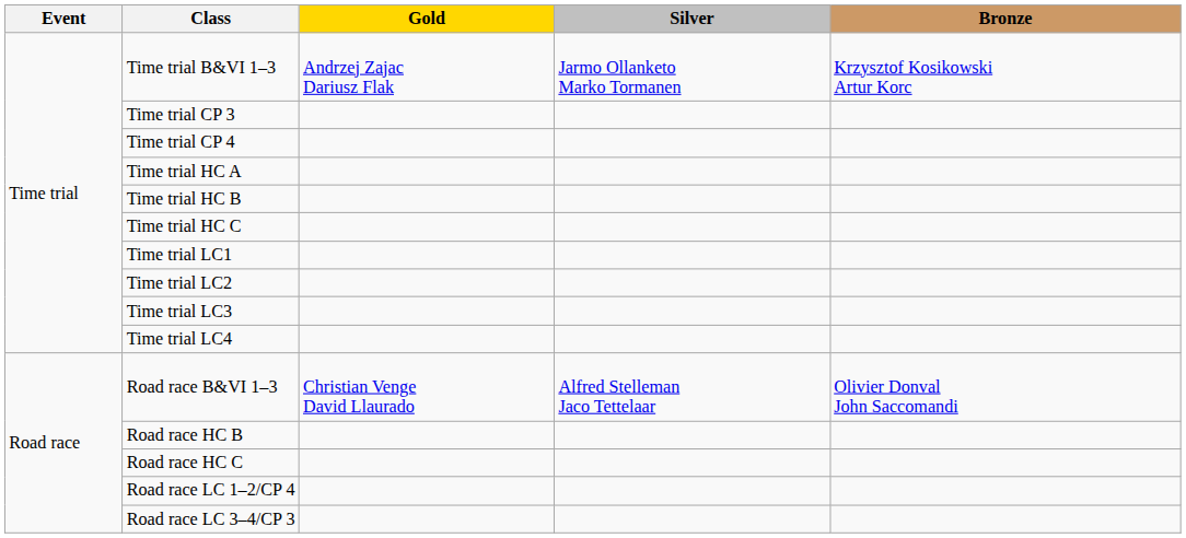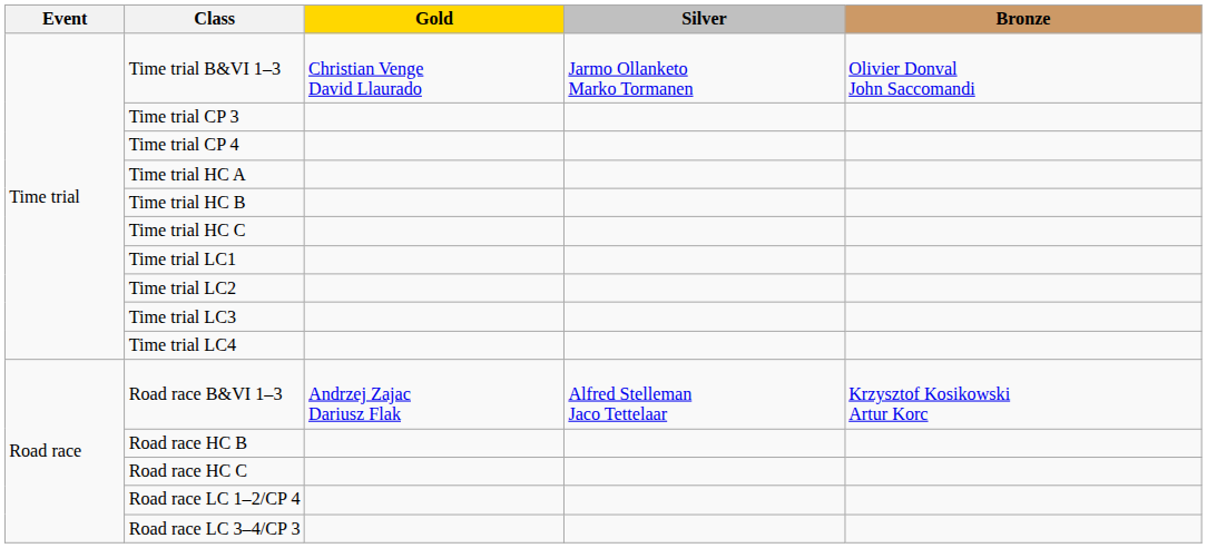 <table class=wikitable style="font-size:100%">
 <tr>
 <th rowspan=1 width="10%">Event</th>
 <th rowspan=1 width="15%">Class</th>
 <th rowspan=1 style="background:gold;">Gold</th>
 <th colspan=1 style="background:silver;">Silver</th>
 <th colspan=1 style="background:#CC9966;">Bronze</th>
 </tr>
 <tr>
 <td rowspan=10>Time trial<br></td>
 <td>Time trial B&VI 1–3</td>
-<td> <br> <a href='#'>Andrzej Zajac</a> <br> <a href='#'>Dariusz Flak</a></td>
+<td> <br> <a href='#'>Christian Venge</a> <br> <a href='#'>David Llaurado</a></td>
 <td> <br> <a href='#'>Jarmo Ollanketo</a> <br> <a href='#'>Marko Tormanen</a></td>
-<td> <br> <a href='#'>Krzysztof Kosikowski</a> <br> <a href='#'>Artur Korc</a></td>
+<td> <br> <a href='#'>Olivier Donval</a> <br> <a href='#'>John Saccomandi</a></td>
 </tr>
 <tr>
 <td>Time trial CP 3</td>
 <td></td>
 <td></td>
 <td></td>
 </tr>
 <tr>
 <td>Time trial CP 4</td>
 <td></td>
 <td></td>
 <td></td>
 </tr>
 <tr>
 <td>Time trial HC A</td>
 <td></td>
 <td></td>
 <td></td>
 </tr>
 <tr>
 <td>Time trial HC B</td>
 <td></td>
 <td></td>
 <td></td>
 </tr>
 <tr>
 <td>Time trial HC C</td>
 <td></td>
 <td></td>
 <td></td>
 </tr>
 <tr>
 <td>Time trial LC1</td>
 <td></td>
 <td></td>
 <td></td>
 </tr>
 <tr>
 <td>Time trial LC2</td>
 <td></td>
 <td></td>
 <td></td>
 </tr>
 <tr>
 <td>Time trial LC3</td>
 <td></td>
 <td></td>
 <td></td>
 </tr>
 <tr>
 <td>Time trial LC4</td>
 <td></td>
 <td></td>
 <td></td>
 </tr>
 <tr>
 <td rowspan=5>Road race<br></td>
 <td>Road race B&VI 1–3</td>
-<td> <br> <a href='#'>Christian Venge</a> <br> <a href='#'>David Llaurado</a></td>
+<td> <br> <a href='#'>Andrzej Zajac</a> <br> <a href='#'>Dariusz Flak</a></td>
 <td> <br> <a href='#'>Alfred Stelleman</a> <br> <a href='#'>Jaco Tettelaar</a></td>
-<td> <br> <a href='#'>Olivier Donval</a> <br> <a href='#'>John Saccomandi</a></td>
+<td> <br> <a href='#'>Krzysztof Kosikowski</a> <br> <a href='#'>Artur Korc</a></td>
 </tr>
 <tr>
 <td>Road race HC B</td>
 <td></td>
 <td></td>
 <td></td>
 </tr>
 <tr>
 <td>Road race HC C</td>
 <td></td>
 <td></td>
 <td></td>
 </tr>
 <tr>
 <td>Road race LC 1–2/CP 4</td>
 <td></td>
 <td></td>
 <td></td>
 </tr>
 <tr>
 <td>Road race LC 3–4/CP 3</td>
 <td></td>
 <td></td>
 <td></td>
 </tr>
 </table>
